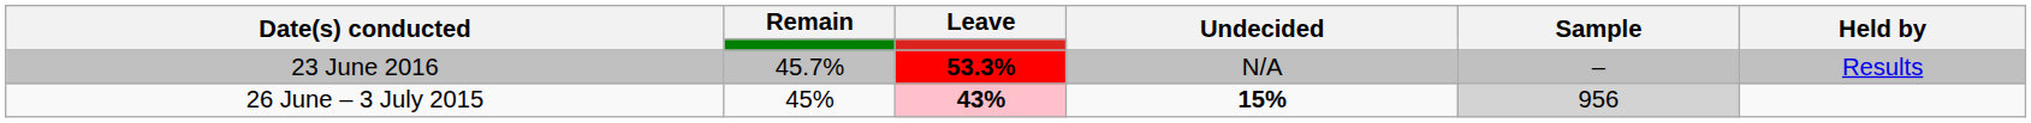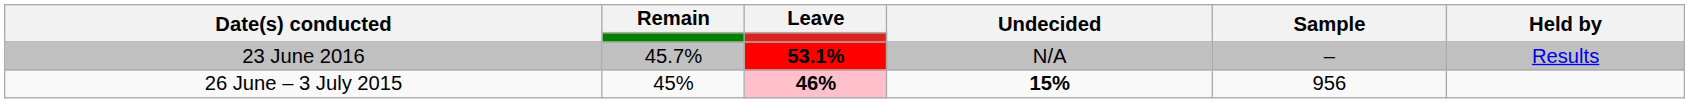 <table class="wikitable sortable collapsible" style="text-align:center; font-size:95%; line-height:14px; width:100%">
 <tr>
 <th rowspan="2">Date(s) conducted</th>
 <th>Remain</th>
 <th>Leave</th>
 <th rowspan="2">Undecided</th>
 <th rowspan="2">Sample</th>
 <th rowspan="2">Held by</th>
 </tr>
 <tr>
 <th style="background:green; color:white; width:100px;"></th>
 <th style="background:#dc241f; color:white; width:100px;"></th>
 </tr>
 <tr style="background:silver;">
 <td>23 June 2016</td>
 <td>45.7%</td>
-<td style="background:red"><strong>53.3%</strong></td>
+<td style="background:red"><strong>53.1%</strong></td>
 <td>N/A</td>
 <td>–</td>
 <td><a href='#'>Results</a></td>
 </tr>
 <tr>
 <td>26 June – 3 July 2015</td>
 <td>45%</td>
-<td style="background:pink"><strong>43%</strong></td>
+<td style="background:pink"><strong>46%</strong></td>
 <td><strong>15%</strong></td>
-<td style="background: lightgrey;">956</td>
+<td>956</td>
 <td></td>
 </tr>
 </table>
